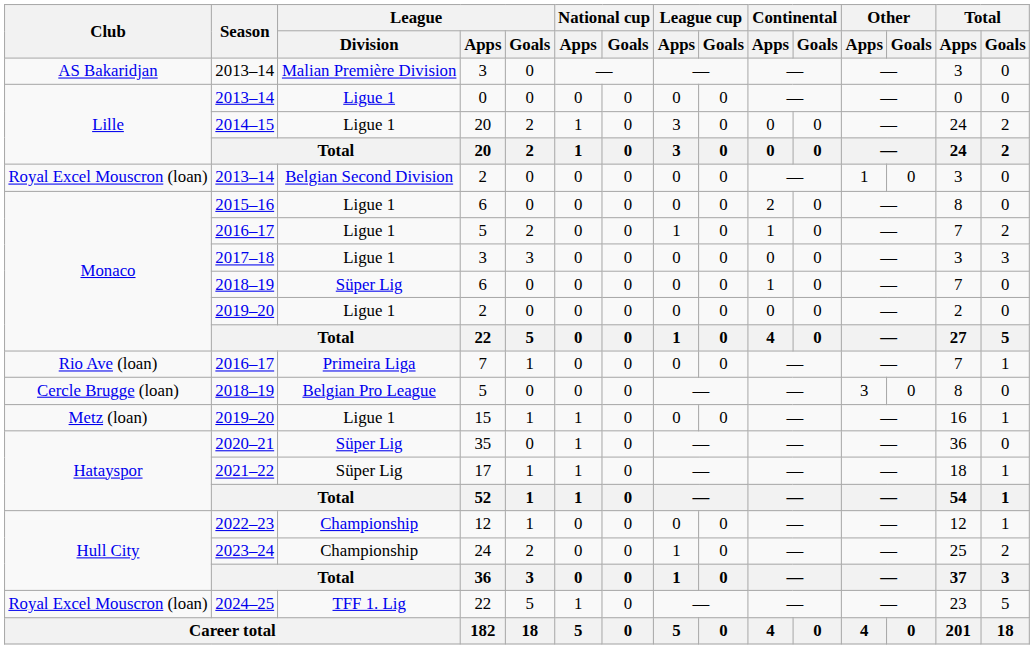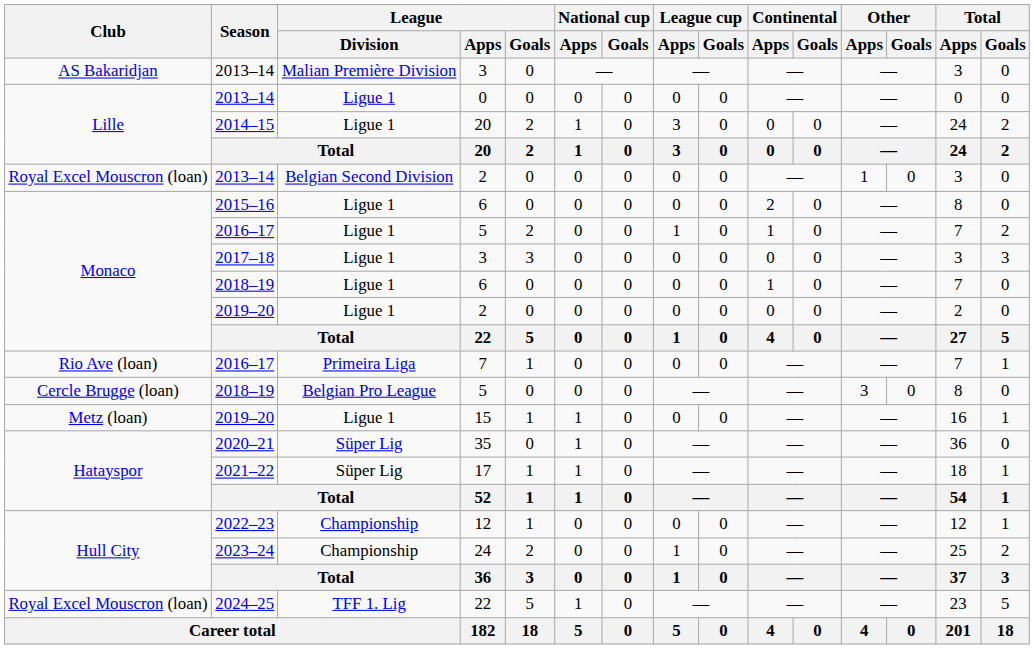 <table class="wikitable" style="text-align:center">
 <tr>
 <th rowspan="2">Club</th>
 <th rowspan="2">Season</th>
 <th colspan="3">League</th>
 <th colspan="2">National cup</th>
 <th colspan="2">League cup</th>
 <th colspan="2">Continental</th>
 <th colspan="2">Other</th>
 <th colspan="2">Total</th>
 </tr>
 <tr>
 <th>Division</th>
 <th>Apps</th>
 <th>Goals</th>
 <th>Apps</th>
 <th>Goals</th>
 <th>Apps</th>
 <th>Goals</th>
 <th>Apps</th>
 <th>Goals</th>
 <th>Apps</th>
 <th>Goals</th>
 <th>Apps</th>
 <th>Goals</th>
 </tr>
 <tr>
 <td><a href='#'>AS Bakaridjan</a></td>
 <td>2013–14</td>
 <td><a href='#'>Malian Première Division</a></td>
 <td>3</td>
 <td>0</td>
 <td colspan="2">—</td>
 <td colspan="2">—</td>
 <td colspan="2">—</td>
 <td colspan="2">—</td>
 <td>3</td>
 <td>0</td>
 </tr>
 <tr>
 <td rowspan="3"><a href='#'>Lille</a></td>
 <td><a href='#'>2013–14</a></td>
 <td><a href='#'>Ligue 1</a></td>
 <td>0</td>
 <td>0</td>
 <td>0</td>
 <td>0</td>
 <td>0</td>
 <td>0</td>
 <td colspan="2">—</td>
 <td colspan="2">—</td>
 <td>0</td>
 <td>0</td>
 </tr>
 <tr>
 <td><a href='#'>2014–15</a></td>
 <td>Ligue 1</td>
 <td>20</td>
 <td>2</td>
 <td>1</td>
 <td>0</td>
 <td>3</td>
 <td>0</td>
 <td>0</td>
 <td>0</td>
 <td colspan="2">—</td>
 <td>24</td>
 <td>2</td>
 </tr>
 <tr>
 <th colspan="2">Total</th>
 <th>20</th>
 <th>2</th>
 <th>1</th>
 <th>0</th>
 <th>3</th>
 <th>0</th>
 <th>0</th>
 <th>0</th>
 <th colspan="2">—</th>
 <th>24</th>
 <th>2</th>
 </tr>
 <tr>
 <td><a href='#'>Royal Excel Mouscron</a> (loan)</td>
 <td><a href='#'>2013–14</a></td>
 <td><a href='#'>Belgian Second Division</a></td>
 <td>2</td>
 <td>0</td>
 <td>0</td>
 <td>0</td>
 <td>0</td>
 <td>0</td>
 <td colspan="2">—</td>
 <td>1</td>
 <td>0</td>
 <td>3</td>
 <td>0</td>
 </tr>
 <tr>
 <td rowspan="6"><a href='#'>Monaco</a></td>
 <td><a href='#'>2015–16</a></td>
 <td>Ligue 1</td>
 <td>6</td>
 <td>0</td>
 <td>0</td>
 <td>0</td>
 <td>0</td>
 <td>0</td>
 <td>2</td>
 <td>0</td>
 <td colspan="2">—</td>
 <td>8</td>
 <td>0</td>
 </tr>
 <tr>
 <td><a href='#'>2016–17</a></td>
 <td>Ligue 1</td>
 <td>5</td>
 <td>2</td>
 <td>0</td>
 <td>0</td>
 <td>1</td>
 <td>0</td>
 <td>1</td>
 <td>0</td>
 <td colspan="2">—</td>
 <td>7</td>
 <td>2</td>
 </tr>
 <tr>
 <td><a href='#'>2017–18</a></td>
 <td>Ligue 1</td>
 <td>3</td>
 <td>3</td>
 <td>0</td>
 <td>0</td>
 <td>0</td>
 <td>0</td>
 <td>0</td>
 <td>0</td>
 <td colspan="2">—</td>
 <td>3</td>
 <td>3</td>
 </tr>
 <tr>
 <td><a href='#'>2018–19</a></td>
-<td><a href='#'>Süper Lig</a></td>
+<td>Ligue 1</td>
 <td>6</td>
 <td>0</td>
 <td>0</td>
 <td>0</td>
 <td>0</td>
 <td>0</td>
 <td>1</td>
 <td>0</td>
 <td colspan="2">—</td>
 <td>7</td>
 <td>0</td>
 </tr>
 <tr>
 <td><a href='#'>2019–20</a></td>
 <td>Ligue 1</td>
 <td>2</td>
 <td>0</td>
 <td>0</td>
 <td>0</td>
 <td>0</td>
 <td>0</td>
 <td>0</td>
 <td>0</td>
 <td colspan="2">—</td>
 <td>2</td>
 <td>0</td>
 </tr>
 <tr>
 <th colspan="2">Total</th>
 <th>22</th>
 <th>5</th>
 <th>0</th>
 <th>0</th>
 <th>1</th>
 <th>0</th>
 <th>4</th>
 <th>0</th>
 <th colspan="2">—</th>
 <th>27</th>
 <th>5</th>
 </tr>
 <tr>
 <td><a href='#'>Rio Ave</a> (loan)</td>
 <td><a href='#'>2016–17</a></td>
 <td><a href='#'>Primeira Liga</a></td>
 <td>7</td>
 <td>1</td>
 <td>0</td>
 <td>0</td>
 <td>0</td>
 <td>0</td>
 <td colspan="2">—</td>
 <td colspan="2">—</td>
 <td>7</td>
 <td>1</td>
 </tr>
 <tr>
 <td><a href='#'>Cercle Brugge</a> (loan)</td>
 <td><a href='#'>2018–19</a></td>
 <td><a href='#'>Belgian Pro League</a></td>
 <td>5</td>
 <td>0</td>
 <td>0</td>
 <td>0</td>
 <td colspan="2">—</td>
 <td colspan="2">—</td>
 <td>3</td>
 <td>0</td>
 <td>8</td>
 <td>0</td>
 </tr>
 <tr>
 <td><a href='#'>Metz</a> (loan)</td>
 <td><a href='#'>2019–20</a></td>
 <td>Ligue 1</td>
 <td>15</td>
 <td>1</td>
 <td>1</td>
 <td>0</td>
 <td>0</td>
 <td>0</td>
 <td colspan="2">—</td>
 <td colspan="2">—</td>
 <td>16</td>
 <td>1</td>
 </tr>
 <tr>
 <td rowspan="3"><a href='#'>Hatayspor</a></td>
 <td><a href='#'>2020–21</a></td>
 <td><a href='#'>Süper Lig</a></td>
 <td>35</td>
 <td>0</td>
 <td>1</td>
 <td>0</td>
 <td colspan="2">—</td>
 <td colspan="2">—</td>
 <td colspan="2">—</td>
 <td>36</td>
 <td>0</td>
 </tr>
 <tr>
 <td><a href='#'>2021–22</a></td>
 <td>Süper Lig</td>
 <td>17</td>
 <td>1</td>
 <td>1</td>
 <td>0</td>
 <td colspan="2">—</td>
 <td colspan="2">—</td>
 <td colspan="2">—</td>
 <td>18</td>
 <td>1</td>
 </tr>
 <tr>
 <th colspan="2">Total</th>
 <th>52</th>
 <th>1</th>
 <th>1</th>
 <th>0</th>
 <th colspan="2">—</th>
 <th colspan="2">—</th>
 <th colspan="2">—</th>
 <th>54</th>
 <th>1</th>
 </tr>
 <tr>
 <td rowspan="3"><a href='#'>Hull City</a></td>
 <td><a href='#'>2022–23</a></td>
 <td><a href='#'>Championship</a></td>
 <td>12</td>
 <td>1</td>
 <td>0</td>
 <td>0</td>
 <td>0</td>
 <td>0</td>
 <td colspan="2">—</td>
 <td colspan="2">—</td>
 <td>12</td>
 <td>1</td>
 </tr>
 <tr>
 <td><a href='#'>2023–24</a></td>
 <td>Championship</td>
 <td>24</td>
 <td>2</td>
 <td>0</td>
 <td>0</td>
 <td>1</td>
 <td>0</td>
 <td colspan="2">—</td>
 <td colspan="2">—</td>
 <td>25</td>
 <td>2</td>
 </tr>
 <tr>
 <th colspan="2">Total</th>
 <th>36</th>
 <th>3</th>
 <th>0</th>
 <th>0</th>
 <th>1</th>
 <th>0</th>
 <th colspan="2">—</th>
 <th colspan="2">—</th>
 <th>37</th>
 <th>3</th>
 </tr>
 <tr>
 <td><a href='#'>Royal Excel Mouscron</a> (loan)</td>
 <td><a href='#'>2024–25</a></td>
 <td><a href='#'>TFF 1. Lig</a></td>
 <td>22</td>
 <td>5</td>
 <td>1</td>
 <td>0</td>
 <td colspan="2">—</td>
 <td colspan="2">—</td>
 <td colspan="2">—</td>
 <td>23</td>
 <td>5</td>
 </tr>
 <tr>
 <th colspan="3">Career total</th>
 <th>182</th>
 <th>18</th>
 <th>5</th>
 <th>0</th>
 <th>5</th>
 <th>0</th>
 <th>4</th>
 <th>0</th>
 <th>4</th>
 <th>0</th>
 <th>201</th>
 <th>18</th>
 </tr>
 </table>
